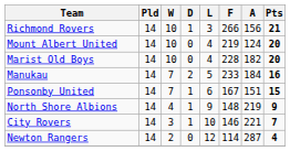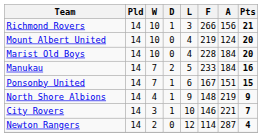 <table class="wikitable" style="text-align:center;">
 <tr>
 <th width=175>Team</th>
 <th width=20 abbr="Played">Pld</th>
 <th width=20 abbr="Won">W</th>
 <th width=20 abbr="Drawn">D</th>
 <th width=20 abbr="Lost">L</th>
 <th width=20 abbr="For">F</th>
 <th width=20 abbr="Against">A</th>
 <th width=20 abbr="Points">Pts</th>
 </tr>
 <tr>
 <td style="text-align:left;"><a href='#'>Richmond Rovers</a></td>
 <td>14</td>
 <td>10</td>
 <td>1</td>
 <td>3</td>
 <td>266</td>
 <td>156</td>
 <td><strong>21</strong></td>
 </tr>
 <tr>
 <td style="text-align:left;"><a href='#'>Mount Albert United</a></td>
 <td>14</td>
 <td>10</td>
 <td>0</td>
 <td>4</td>
 <td>219</td>
 <td>124</td>
 <td><strong>20</strong></td>
 </tr>
 <tr>
 <td style="text-align:left;"><a href='#'>Marist Old Boys</a></td>
 <td>14</td>
 <td>10</td>
 <td>0</td>
 <td>4</td>
 <td>228</td>
-<td>182</td>
+<td>184</td>
 <td><strong>20</strong></td>
 </tr>
 <tr>
 <td style="text-align:left;"><a href='#'>Manukau</a></td>
 <td>14</td>
 <td>7</td>
 <td>2</td>
 <td>5</td>
 <td>233</td>
 <td>184</td>
 <td><strong>16</strong></td>
 </tr>
 <tr>
 <td style="text-align:left;"><a href='#'>Ponsonby United</a></td>
 <td>14</td>
 <td>7</td>
 <td>1</td>
 <td>6</td>
 <td>167</td>
 <td>151</td>
 <td><strong>15</strong></td>
 </tr>
 <tr>
 <td style="text-align:left;"><a href='#'>North Shore Albions</a></td>
 <td>14</td>
 <td>4</td>
 <td>1</td>
 <td>9</td>
 <td>148</td>
 <td>219</td>
 <td><strong>9</strong></td>
 </tr>
 <tr>
 <td style="text-align:left;"><a href='#'>City Rovers</a></td>
 <td>14</td>
 <td>3</td>
 <td>1</td>
 <td>10</td>
 <td>146</td>
 <td>221</td>
 <td><strong>7</strong></td>
 </tr>
 <tr>
 <td style="text-align:left;"><a href='#'>Newton Rangers</a></td>
 <td>14</td>
 <td>2</td>
 <td>0</td>
 <td>12</td>
 <td>114</td>
 <td>287</td>
 <td><strong>4</strong></td>
 </tr>
 <tr>
 </tr>
 </table>
